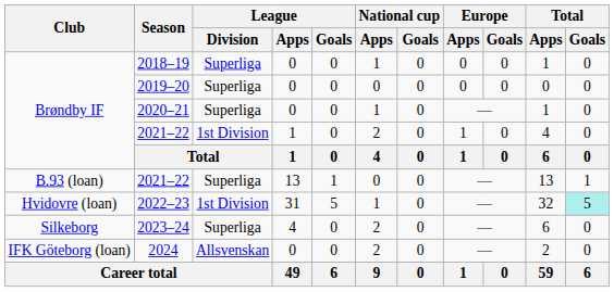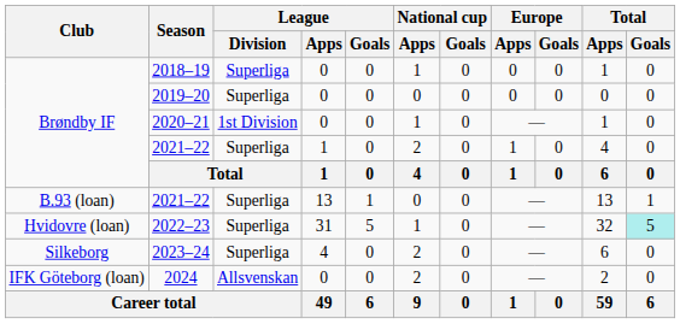 <table class="wikitable" style="text-align:center">
 <tr>
 <th rowspan="2">Club</th>
 <th rowspan="2">Season</th>
 <th colspan="3">League</th>
 <th colspan="2">National cup</th>
 <th colspan="2">Europe</th>
 <th colspan="3">Total</th>
 </tr>
 <tr>
 <th>Division</th>
 <th>Apps</th>
 <th>Goals</th>
 <th>Apps</th>
 <th>Goals</th>
 <th>Apps</th>
 <th>Goals</th>
 <th>Apps</th>
 <th>Goals</th>
 </tr>
 <tr>
 <td rowspan="5"><a href='#'>Brøndby IF</a></td>
 <td><a href='#'>2018–19</a></td>
 <td><a href='#'>Superliga</a></td>
 <td>0</td>
 <td>0</td>
 <td>1</td>
 <td>0</td>
 <td>0</td>
 <td>0</td>
 <td>1</td>
 <td>0</td>
 </tr>
 <tr>
 <td><a href='#'>2019–20</a></td>
 <td>Superliga</td>
 <td>0</td>
 <td>0</td>
 <td>0</td>
 <td>0</td>
 <td>0</td>
 <td>0</td>
 <td>0</td>
 <td>0</td>
 </tr>
 <tr>
 <td><a href='#'>2020–21</a></td>
-<td>Superliga</td>
+<td><a href='#'>1st Division</a></td>
 <td>0</td>
 <td>0</td>
 <td>1</td>
 <td>0</td>
 <td colspan="2">—</td>
 <td>1</td>
 <td>0</td>
 </tr>
 <tr>
 <td><a href='#'>2021–22</a></td>
-<td><a href='#'>1st Division</a></td>
+<td>Superliga</td>
 <td>1</td>
 <td>0</td>
 <td>2</td>
 <td>0</td>
 <td>1</td>
 <td>0</td>
 <td>4</td>
 <td>0</td>
 </tr>
 <tr>
 <th colspan="2">Total</th>
 <th>1</th>
 <th>0</th>
 <th>4</th>
 <th>0</th>
 <th>1</th>
 <th>0</th>
 <th>6</th>
 <th>0</th>
 </tr>
 <tr>
 <td><a href='#'>B.93</a> (loan)</td>
 <td><a href='#'>2021–22</a></td>
 <td>Superliga</td>
 <td>13</td>
 <td>1</td>
 <td>0</td>
 <td>0</td>
 <td colspan="2">—</td>
 <td>13</td>
 <td>1</td>
 </tr>
 <tr>
 <td><a href='#'>Hvidovre</a> (loan)</td>
 <td><a href='#'>2022–23</a></td>
-<td><a href='#'>1st Division</a></td>
+<td>Superliga</td>
 <td>31</td>
 <td>5</td>
 <td>1</td>
 <td>0</td>
 <td colspan="2">—</td>
 <td>32</td>
 <td style="background: paleturquoise;">5</td>
 </tr>
 <tr>
 <td><a href='#'>Silkeborg</a></td>
 <td><a href='#'>2023–24</a></td>
 <td>Superliga</td>
 <td>4</td>
 <td>0</td>
 <td>2</td>
 <td>0</td>
 <td colspan="2">—</td>
 <td>6</td>
 <td>0</td>
 </tr>
 <tr>
 <td><a href='#'>IFK Göteborg</a> (loan)</td>
 <td><a href='#'>2024</a></td>
 <td><a href='#'>Allsvenskan</a></td>
 <td>0</td>
 <td>0</td>
 <td>2</td>
 <td>0</td>
 <td colspan="2">—</td>
 <td>2</td>
 <td>0</td>
 </tr>
 <tr>
 <th colspan="3">Career total</th>
 <th>49</th>
 <th>6</th>
 <th>9</th>
 <th>0</th>
 <th>1</th>
 <th>0</th>
 <th>59</th>
 <th>6</th>
 </tr>
 </table>
